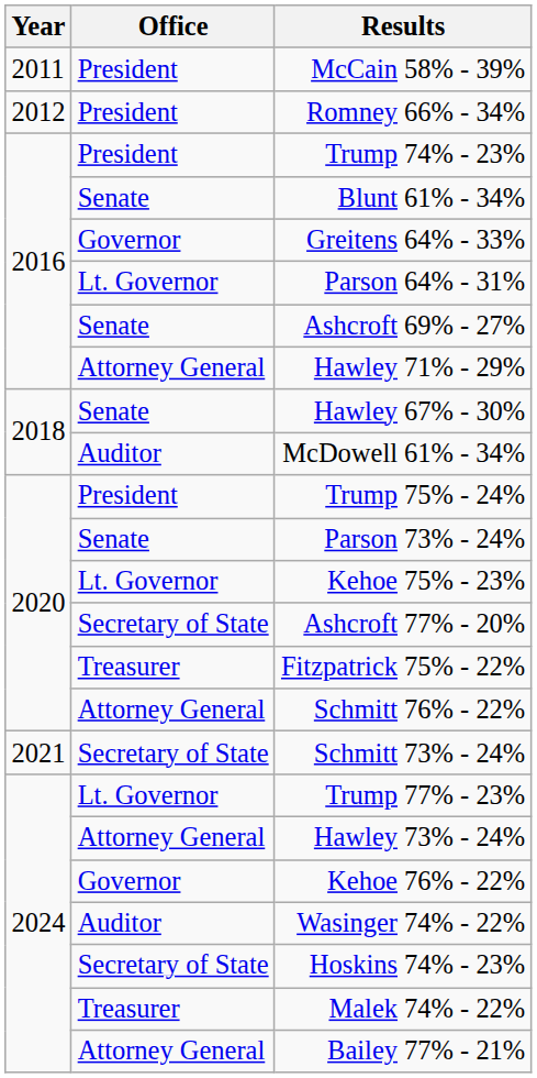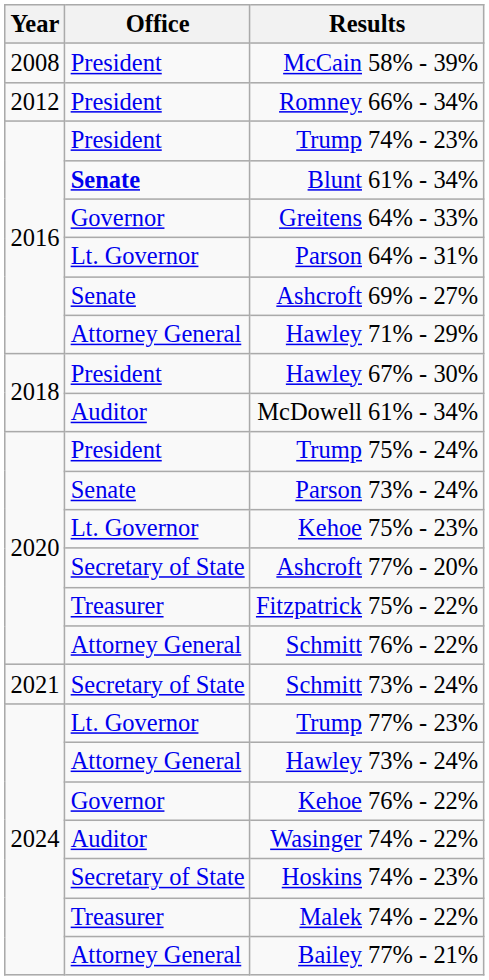 <table class=wikitable>
 <tr>
 <th>Year</th>
 <th>Office</th>
 <th>Results</th>
 </tr>
 <tr>
-<td>2011</td>
+<td>2008</td>
 <td><a href='#'>President</a></td>
 <td align="right" ><a href='#'>McCain</a> 58% - 39%</td>
 </tr>
 <tr>
 <td>2012</td>
 <td><a href='#'>President</a></td>
 <td align="right" ><a href='#'>Romney</a> 66% - 34%</td>
 </tr>
 <tr>
 <td rowspan=6>2016</td>
 <td><a href='#'>President</a></td>
 <td align="right" ><a href='#'>Trump</a> 74% - 23%</td>
 </tr>
 <tr>
-<td><a href='#'>Senate</a></td>
+<td><strong><a href='#'>Senate</a></strong></td>
 <td align="right" ><a href='#'>Blunt</a> 61% - 34%</td>
 </tr>
 <tr>
 <td><a href='#'>Governor</a></td>
 <td align="right" ><a href='#'>Greitens</a> 64% - 33%</td>
 </tr>
 <tr>
 <td><a href='#'>Lt. Governor</a></td>
 <td align="right" ><a href='#'>Parson</a> 64% - 31%</td>
 </tr>
 <tr>
 <td><a href='#'>Senate</a></td>
 <td align="right" ><a href='#'>Ashcroft</a> 69% - 27%</td>
 </tr>
 <tr>
 <td><a href='#'>Attorney General</a></td>
 <td align="right" ><a href='#'>Hawley</a> 71% - 29%</td>
 </tr>
 <tr>
 <td rowspan=2>2018</td>
-<td><a href='#'>Senate</a></td>
+<td><a href='#'>President</a></td>
 <td align="right" ><a href='#'>Hawley</a> 67% - 30%</td>
 </tr>
 <tr>
 <td><a href='#'>Auditor</a></td>
 <td align="right" >McDowell 61% - 34%</td>
 </tr>
 <tr>
 <td rowspan=6>2020</td>
 <td><a href='#'>President</a></td>
 <td align="right" ><a href='#'>Trump</a> 75% - 24%</td>
 </tr>
 <tr>
 <td><a href='#'>Senate</a></td>
 <td align="right" ><a href='#'>Parson</a> 73% - 24%</td>
 </tr>
 <tr>
 <td><a href='#'>Lt. Governor</a></td>
 <td align="right" ><a href='#'>Kehoe</a> 75% - 23%</td>
 </tr>
 <tr>
 <td><a href='#'>Secretary of State</a></td>
 <td align="right" ><a href='#'>Ashcroft</a> 77% - 20%</td>
 </tr>
 <tr>
 <td><a href='#'>Treasurer</a></td>
 <td align="right" ><a href='#'>Fitzpatrick</a> 75% - 22%</td>
 </tr>
 <tr>
 <td><a href='#'>Attorney General</a></td>
 <td align="right" ><a href='#'>Schmitt</a> 76% - 22%</td>
 </tr>
 <tr>
 <td>2021</td>
 <td><a href='#'>Secretary of State</a></td>
 <td align="right" ><a href='#'>Schmitt</a> 73% - 24%</td>
 </tr>
 <tr>
 <td rowspan=7>2024</td>
 <td><a href='#'>Lt. Governor</a></td>
 <td align="right" ><a href='#'>Trump</a> 77% - 23%</td>
 </tr>
 <tr>
 <td><a href='#'>Attorney General</a></td>
 <td align="right" ><a href='#'>Hawley</a> 73% - 24%</td>
 </tr>
 <tr>
 <td><a href='#'>Governor</a></td>
 <td align="right" ><a href='#'>Kehoe</a> 76% - 22%</td>
 </tr>
 <tr>
 <td><a href='#'>Auditor</a></td>
 <td align="right" ><a href='#'>Wasinger</a> 74% - 22%</td>
 </tr>
 <tr>
 <td><a href='#'>Secretary of State</a></td>
 <td align="right" ><a href='#'>Hoskins</a> 74% - 23%</td>
 </tr>
 <tr>
 <td><a href='#'>Treasurer</a></td>
 <td align="right" ><a href='#'>Malek</a> 74% - 22%</td>
 </tr>
 <tr>
 <td><a href='#'>Attorney General</a></td>
 <td align="right" ><a href='#'>Bailey</a> 77% - 21%</td>
 </tr>
 </table>
